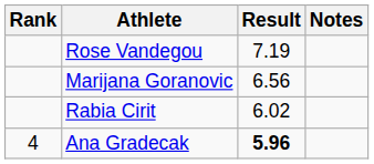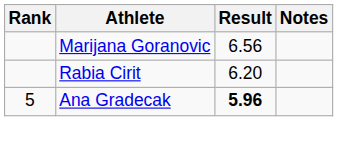 <table class="wikitable sortable" style="text-align:center">
 <tr>
 <th>Rank</th>
 <th>Athlete</th>
 <th>Result</th>
 <th>Notes</th>
-</tr>
-<tr>
-<td></td>
-<td style="text-align:left"><a href='#'>Rose Vandegou</a><br></td>
-<td>7.19</td>
-<td></td>
 </tr>
 <tr>
 <td></td>
 <td style="text-align:left"><a href='#'>Marijana Goranovic</a><br></td>
 <td>6.56</td>
 <td></td>
 </tr>
 <tr>
 <td></td>
 <td style="text-align:left"><a href='#'>Rabia Cirit</a><br></td>
-<td>6.02</td>
+<td>6.20</td>
 <td></td>
 </tr>
 <tr>
-<td>4</td>
+<td>5</td>
 <td style="text-align:left"><a href='#'>Ana Gradecak</a><br></td>
 <td><strong>5.96</strong></td>
 <td></td>
 </tr>
 </table>
